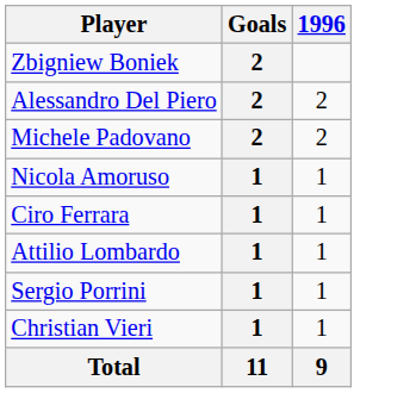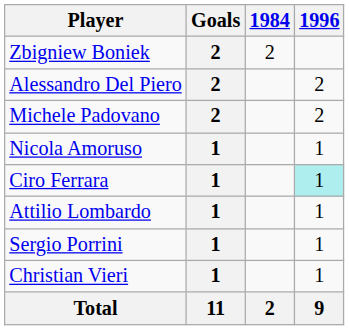 <table class="wikitable sortable" style="text-align:center;">
 <tr>
 <th>Player</th>
 <th>Goals</th>
+<th><a href='#'>1984</a></th>
 <th><a href='#'>1996</a></th>
 </tr>
 <tr>
 <td align="left"> <a href='#'>Zbigniew Boniek</a></td>
 <th>2</th>
+<td>2</td>
 <td></td>
 </tr>
 <tr>
 <td align="left"> <a href='#'>Alessandro Del Piero</a></td>
 <th>2</th>
+<td></td>
 <td>2</td>
 </tr>
 <tr>
 <td align="left"> <a href='#'>Michele Padovano</a></td>
 <th>2</th>
+<td></td>
 <td>2</td>
 </tr>
 <tr>
 <td align="left"> <a href='#'>Nicola Amoruso</a></td>
 <th>1</th>
+<td></td>
 <td>1</td>
 </tr>
 <tr>
 <td align="left"> <a href='#'>Ciro Ferrara</a></td>
 <th>1</th>
-<td>1</td>
+<td></td>
+<td style="background: paleturquoise;">1</td>
 </tr>
 <tr>
 <td align="left"> <a href='#'>Attilio Lombardo</a></td>
 <th>1</th>
+<td></td>
 <td>1</td>
 </tr>
 <tr>
 <td align="left"> <a href='#'>Sergio Porrini</a></td>
 <th>1</th>
+<td></td>
 <td>1</td>
 </tr>
 <tr>
 <td align="left"> <a href='#'>Christian Vieri</a></td>
 <th>1</th>
+<td></td>
 <td>1</td>
 </tr>
 <tr class="sortbottom">
 <th>Total</th>
 <th>11</th>
+<th>2</th>
 <th>9</th>
 </tr>
 </table>
